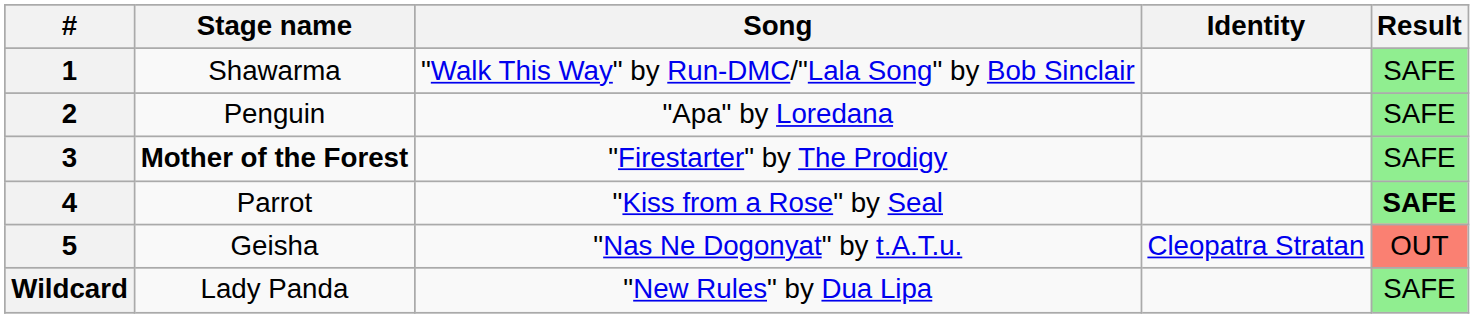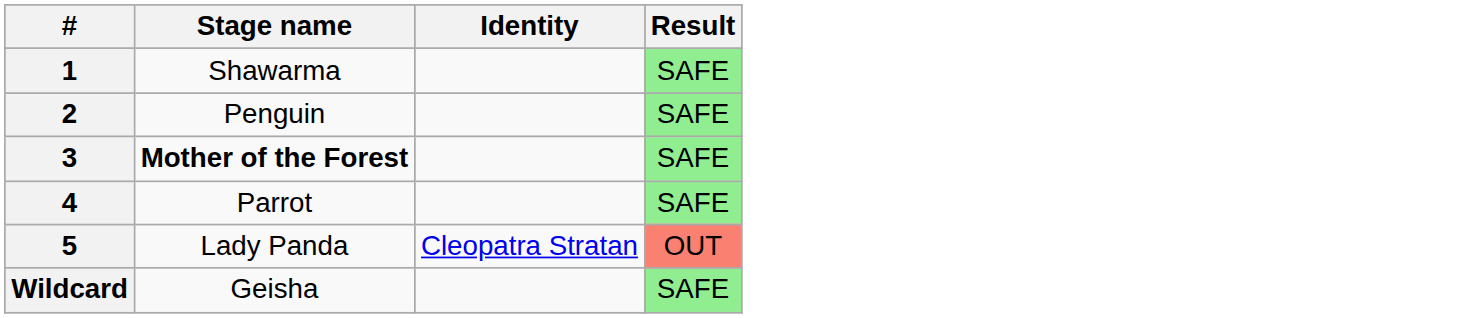 <table class="wikitable plainrowheaders" style="text-align: center;">
 <tr>
 <th>#</th>
 <th>Stage name</th>
-<th>Song</th>
 <th>Identity</th>
 <th>Result</th>
 </tr>
 <tr>
 <th>1</th>
 <td>Shawarma</td>
-<td>"<a href='#'>Walk This Way</a>" by <a href='#'>Run-DMC</a>/"<a href='#'>Lala Song</a>" by <a href='#'>Bob Sinclair</a></td>
 <td></td>
 <td bgcolor=lightgreen>SAFE</td>
 </tr>
 <tr>
 <th>2</th>
 <td>Penguin</td>
-<td>"Apa" by <a href='#'>Loredana</a></td>
 <td></td>
 <td bgcolor=lightgreen>SAFE</td>
 </tr>
 <tr>
 <th>3</th>
 <td><strong>Mother of the Forest</strong></td>
-<td>"<a href='#'>Firestarter</a>" by <a href='#'>The Prodigy</a></td>
 <td></td>
 <td bgcolor=lightgreen>SAFE</td>
 </tr>
 <tr>
 <th>4</th>
 <td>Parrot</td>
-<td>"<a href='#'>Kiss from a Rose</a>" by <a href='#'>Seal</a></td>
 <td></td>
-<td bgcolor=lightgreen><strong>SAFE</strong></td>
+<td bgcolor=lightgreen>SAFE</td>
 </tr>
 <tr>
 <th>5</th>
-<td>Geisha</td>
-<td>"<a href='#'>Nas Ne Dogonyat</a>" by <a href='#'>t.A.T.u.</a></td>
+<td>Lady Panda</td>
 <td><a href='#'>Cleopatra Stratan</a></td>
 <td bgcolor=salmon>OUT</td>
 </tr>
 <tr>
 <th>Wildcard</th>
-<td>Lady Panda</td>
-<td>"<a href='#'>New Rules</a>" by <a href='#'>Dua Lipa</a></td>
+<td>Geisha</td>
 <td></td>
 <td bgcolor=lightgreen>SAFE</td>
 </tr>
 </table>
